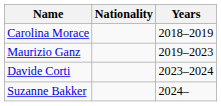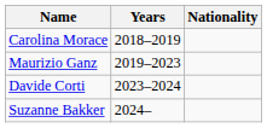 <table class="wikitable" style="text-align: center">
 <tr>
 <th>Name</th>
+<th>Years</th>
 <th>Nationality</th>
-<th>Years</th>
 </tr>
 <tr>
 <td align="left"><a href='#'>Carolina Morace</a></td>
+<td align="left">2018–2019</td>
 <td align="left"></td>
-<td align="left">2018–2019</td>
 </tr>
 <tr>
 <td align="left"><a href='#'>Maurizio Ganz</a></td>
+<td align="left">2019–2023</td>
 <td align="left"></td>
-<td align="left">2019–2023</td>
 </tr>
 <tr>
 <td align="left"><a href='#'>Davide Corti</a></td>
+<td align="left">2023–2024</td>
 <td align="left"></td>
-<td align="left">2023–2024</td>
 </tr>
 <tr>
 <td align="left"><a href='#'>Suzanne Bakker</a></td>
+<td align="left">2024–</td>
 <td align="left"></td>
-<td align="left">2024–</td>
 </tr>
 </table>
